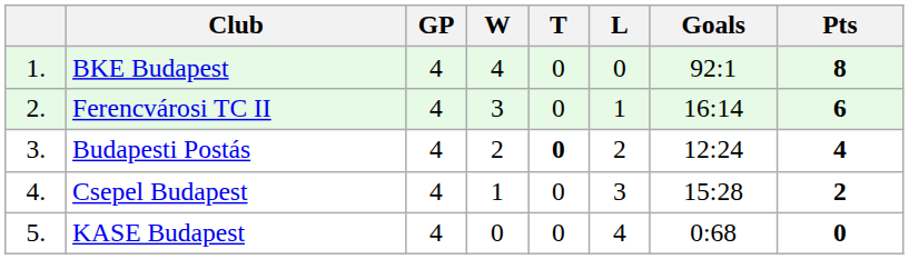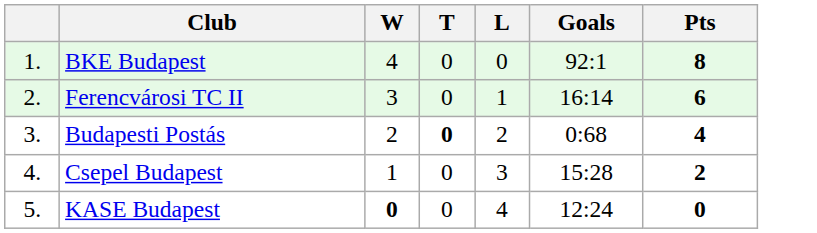 <table class="wikitable">
 <tr>
 <th width="30"></th>
 <th width="200">Club</th>
-<th width="30">GP</th>
 <th width="30">W</th>
 <th width="30">T</th>
 <th width="30">L</th>
 <th width="70">Goals</th>
 <th width="70">Pts</th>
 </tr>
 <tr bgcolor="#e6fae6" align="center">
 <td>1.</td>
 <td align="left"><a href='#'>BKE Budapest</a></td>
 <td>4</td>
-<td>4</td>
 <td>0</td>
 <td>0</td>
 <td>92:1</td>
 <td><strong>8</strong></td>
 </tr>
 <tr bgcolor="#e6fae6" align="center">
 <td>2.</td>
 <td align="left"><a href='#'>Ferencvárosi TC II</a></td>
-<td>4</td>
 <td>3</td>
 <td>0</td>
 <td>1</td>
 <td>16:14</td>
 <td><strong>6</strong></td>
 </tr>
 <tr bgcolor="#FFFFFF" align="center">
 <td>3.</td>
 <td align="left"><a href='#'>Budapesti Postás</a></td>
-<td>4</td>
 <td>2</td>
 <td><strong>0</strong></td>
 <td>2</td>
-<td>12:24</td>
+<td>0:68</td>
 <td><strong>4</strong></td>
 </tr>
 <tr bgcolor="#FFFFFF" align="center">
 <td>4.</td>
 <td align="left"><a href='#'>Csepel Budapest</a></td>
-<td>4</td>
 <td>1</td>
 <td>0</td>
 <td>3</td>
 <td>15:28</td>
 <td><strong>2</strong></td>
 </tr>
 <tr bgcolor="#FFFFFF" align="center">
 <td>5.</td>
 <td align="left"><a href='#'>KASE Budapest</a></td>
-<td>4</td>
-<td>0</td>
+<td><strong>0</strong></td>
 <td>0</td>
 <td>4</td>
-<td>0:68</td>
+<td>12:24</td>
 <td><strong>0</strong></td>
 </tr>
 </table>
